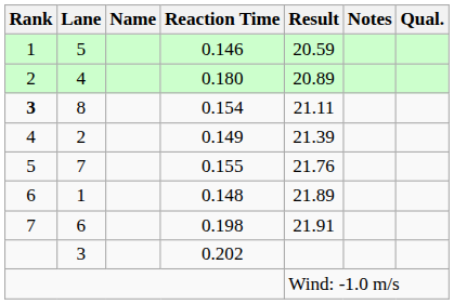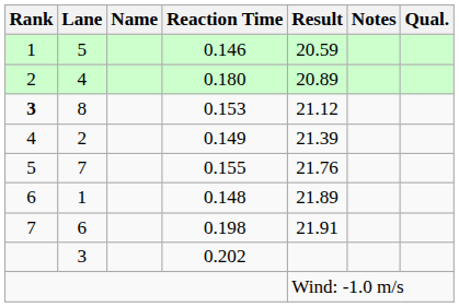 <table class="wikitable sortable" style="text-align:center">
 <tr>
 <th>Rank</th>
 <th>Lane</th>
 <th>Name</th>
 <th>Reaction Time</th>
 <th>Result</th>
 <th>Notes</th>
 <th>Qual.</th>
 </tr>
 <tr bgcolor=ccffcc>
 <td>1</td>
 <td>5</td>
 <td align="left"></td>
 <td>0.146</td>
 <td>20.59</td>
 <td></td>
 <td></td>
 </tr>
 <tr bgcolor=ccffcc>
 <td>2</td>
 <td>4</td>
 <td align="left"></td>
 <td>0.180</td>
 <td>20.89</td>
 <td></td>
 <td></td>
 </tr>
 <tr>
 <td><strong>3</strong></td>
 <td>8</td>
 <td align="left"></td>
-<td>0.154</td>
-<td>21.11</td>
+<td>0.153</td>
+<td>21.12</td>
 <td></td>
 <td></td>
 </tr>
 <tr>
 <td>4</td>
 <td>2</td>
 <td align="left"></td>
 <td>0.149</td>
 <td>21.39</td>
 <td></td>
 <td></td>
 </tr>
 <tr>
 <td>5</td>
 <td>7</td>
 <td align="left"></td>
 <td>0.155</td>
 <td>21.76</td>
 <td></td>
 <td></td>
 </tr>
 <tr>
 <td>6</td>
 <td>1</td>
 <td align="left"></td>
 <td>0.148</td>
 <td>21.89</td>
 <td></td>
 <td></td>
 </tr>
 <tr>
 <td>7</td>
 <td>6</td>
 <td align="left"></td>
 <td>0.198</td>
 <td>21.91</td>
 <td></td>
 <td></td>
 </tr>
 <tr>
 <td></td>
 <td>3</td>
 <td align="left"></td>
 <td>0.202</td>
 <td></td>
 <td></td>
 <td></td>
 </tr>
 <tr class="sortbottom">
 <td colspan=4></td>
 <td colspan="3" style="text-align:left;">Wind: -1.0 m/s</td>
 </tr>
 </table>
